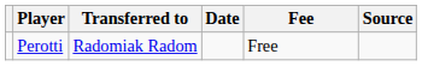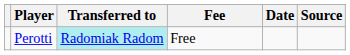 <table class="wikitable plainrowheaders sortable">
 <tr>
 <th></th>
 <th scope="col">Player</th>
 <th>Transferred to</th>
+<th style="width: 100px;">Fee</th>
 <th scope="col">Date</th>
-<th style="width: 100px;">Fee</th>
 <th scope="col">Source</th>
 </tr>
 <tr>
 <td align="center"></td>
 <td> <a href='#'>Perotti</a></td>
-<td> <a href='#'>Radomiak Radom</a></td>
+<td style="background: paleturquoise;"> <a href='#'>Radomiak Radom</a></td>
+<td>Free</td>
 <td></td>
-<td>Free</td>
 <td></td>
 </tr>
 </table>
